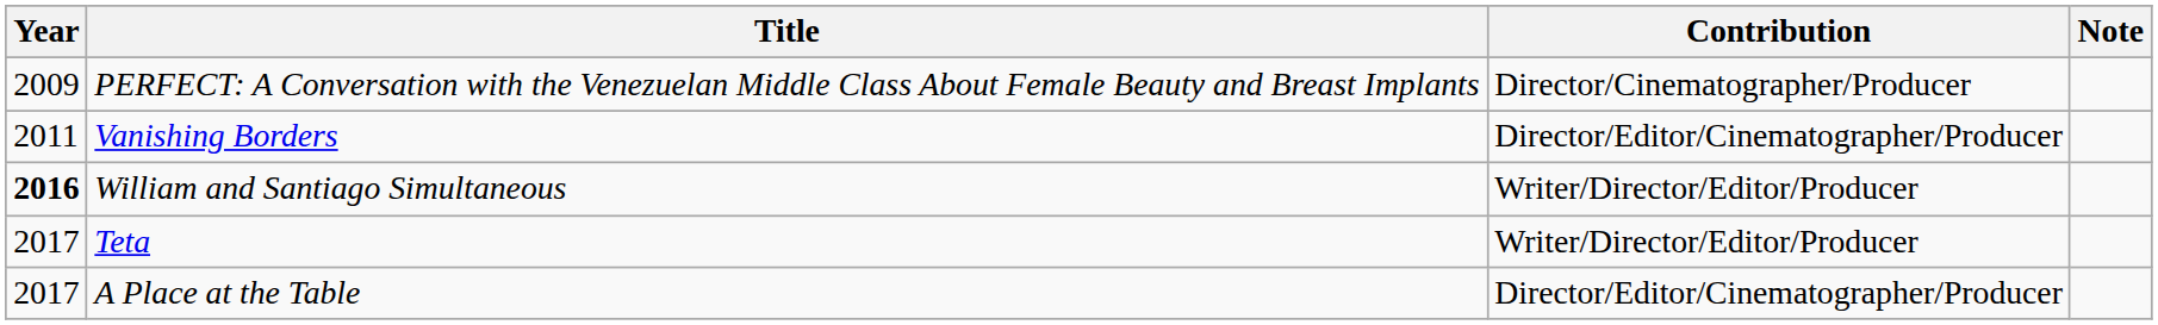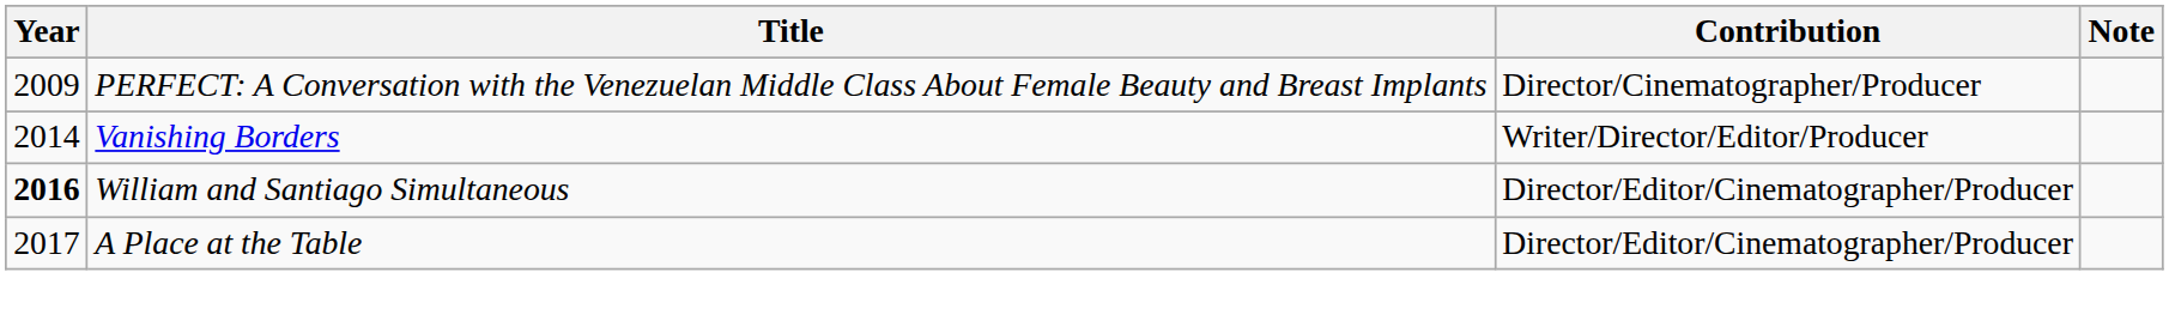 <table class="wikitable sortable">
 <tr>
 <th>Year</th>
 <th>Title</th>
 <th>Contribution</th>
 <th>Note</th>
 </tr>
 <tr>
 <td>2009</td>
 <td><em>PERFECT: A Conversation with the Venezuelan Middle Class About Female Beauty and Breast Implants</em></td>
 <td>Director/Cinematographer/Producer</td>
 <td></td>
 </tr>
 <tr>
-<td>2011</td>
+<td>2014</td>
 <td><em><a href='#'>Vanishing Borders</a></em></td>
-<td>Director/Editor/Cinematographer/Producer</td>
+<td>Writer/Director/Editor/Producer</td>
 <td></td>
 </tr>
 <tr>
 <td><strong>2016</strong></td>
 <td><em>William and Santiago Simultaneous</em></td>
-<td>Writer/Director/Editor/Producer</td>
-<td></td>
-</tr>
-<tr>
-<td>2017</td>
-<td><em><a href='#'>Teta</a></em></td>
-<td>Writer/Director/Editor/Producer</td>
+<td>Director/Editor/Cinematographer/Producer</td>
 <td></td>
 </tr>
 <tr>
 <td>2017</td>
 <td><em>A Place at the Table</em></td>
 <td>Director/Editor/Cinematographer/Producer</td>
 <td></td>
 </tr>
 </table>
